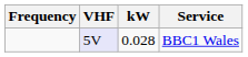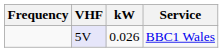 <table class="wikitable sortable">
 <tr>
 <th>Frequency</th>
 <th>VHF</th>
 <th>kW</th>
 <th>Service</th>
 </tr>
 <tr>
 <td></td>
 <td style="background: lavender;">5V</td>
-<td>0.028</td>
+<td>0.026</td>
 <td><a href='#'>BBC1 Wales</a></td>
 </tr>
 </table>
